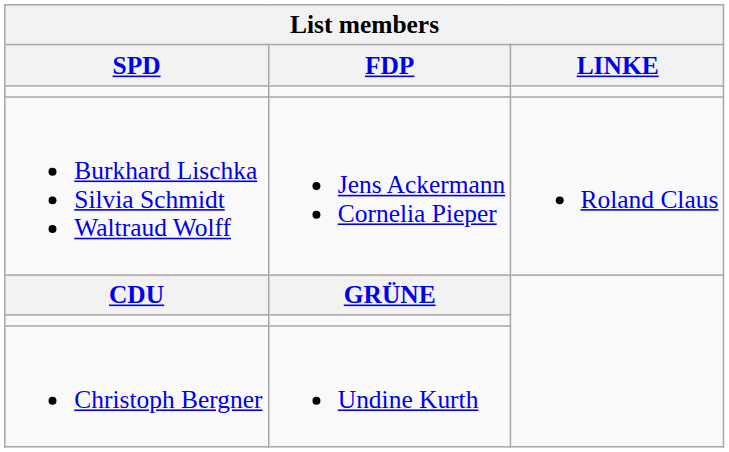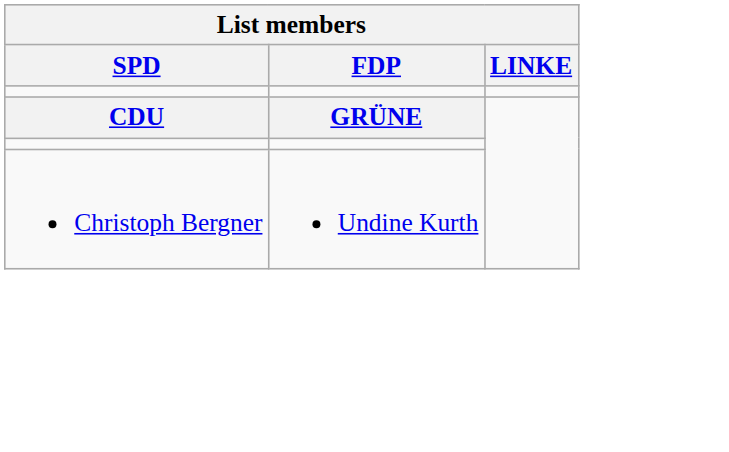 <table class=wikitable>
 <tr>
 <th colspan=3>List members</th>
 </tr>
 <tr>
 <th><a href='#'>SPD</a></th>
 <th><a href='#'>FDP</a></th>
 <th><a href='#'>LINKE</a></th>
 </tr>
 <tr>
 <td bgcolor=></td>
 <td bgcolor=></td>
 <td bgcolor=></td>
 </tr>
 <tr>
-<td><br><ul><li><a href='#'>Burkhard Lischka</a></li><li><a href='#'>Silvia Schmidt</a></li><li><a href='#'>Waltraud Wolff</a></li></ul></td>
-<td><br><ul><li><a href='#'>Jens Ackermann</a></li><li><a href='#'>Cornelia Pieper</a></li></ul></td>
-<td><br><ul><li><a href='#'>Roland Claus</a></li></ul></td>
-</tr>
-<tr>
 <th><a href='#'>CDU</a></th>
 <th><a href='#'>GRÜNE</a></th>
 </tr>
 <tr>
 <td bgcolor=></td>
 <td bgcolor=></td>
 </tr>
 <tr>
 <td><br><ul><li><a href='#'>Christoph Bergner</a></li></ul></td>
 <td><br><ul><li><a href='#'>Undine Kurth</a></li></ul></td>
 </tr>
 </table>
